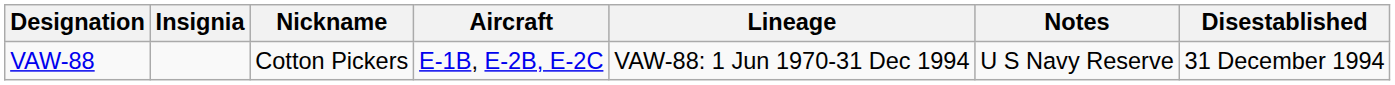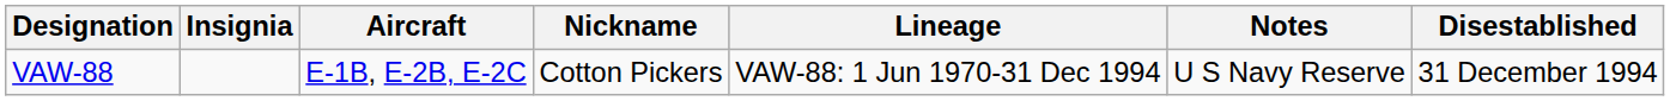 <table class="wikitable">
 <tr>
 <th>Designation</th>
 <th>Insignia</th>
+<th>Aircraft</th>
 <th>Nickname</th>
-<th>Aircraft</th>
 <th>Lineage</th>
 <th>Notes</th>
 <th>Disestablished</th>
 </tr>
 <tr>
 <td><a href='#'>VAW-88</a></td>
 <td></td>
+<td><a href='#'>E-1B</a>, <a href='#'>E-2B, E-2C</a></td>
 <td>Cotton Pickers</td>
-<td><a href='#'>E-1B</a>, <a href='#'>E-2B, E-2C</a></td>
 <td style="white-space: nowrap;">VAW-88: 1 Jun 1970-31 Dec 1994</td>
 <td>U S Navy Reserve</td>
 <td>31 December 1994</td>
 </tr>
 </table>
